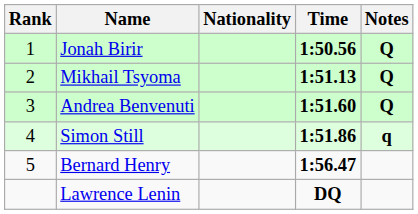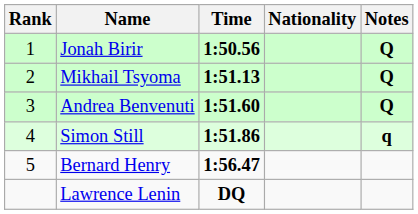 <table class="wikitable sortable" style="text-align:center">
 <tr>
 <th>Rank</th>
 <th>Name</th>
+<th>Time</th>
 <th>Nationality</th>
-<th>Time</th>
 <th>Notes</th>
 </tr>
 <tr bgcolor=ccffcc>
 <td>1</td>
 <td align=left><a href='#'>Jonah Birir</a></td>
+<td><strong>1:50.56</strong></td>
 <td align=left></td>
-<td><strong>1:50.56</strong></td>
 <td><strong>Q</strong></td>
 </tr>
 <tr bgcolor=ccffcc>
 <td>2</td>
 <td align=left><a href='#'>Mikhail Tsyoma</a></td>
+<td><strong>1:51.13</strong></td>
 <td align=left></td>
-<td><strong>1:51.13</strong></td>
 <td><strong>Q</strong></td>
 </tr>
 <tr bgcolor=ccffcc>
 <td>3</td>
 <td align=left><a href='#'>Andrea Benvenuti</a></td>
+<td><strong>1:51.60</strong></td>
 <td align=left></td>
-<td><strong>1:51.60</strong></td>
 <td><strong>Q</strong></td>
 </tr>
 <tr bgcolor=ddffdd>
 <td>4</td>
 <td align=left><a href='#'>Simon Still</a></td>
+<td><strong>1:51.86</strong></td>
 <td align=left></td>
-<td><strong>1:51.86</strong></td>
 <td><strong>q</strong></td>
 </tr>
 <tr>
 <td>5</td>
 <td align=left><a href='#'>Bernard Henry</a></td>
+<td><strong>1:56.47</strong></td>
 <td align=left></td>
-<td><strong>1:56.47</strong></td>
 <td></td>
 </tr>
 <tr>
 <td></td>
 <td align=left><a href='#'>Lawrence Lenin</a></td>
+<td><strong>DQ</strong></td>
 <td align=left></td>
-<td><strong>DQ</strong></td>
 <td></td>
 </tr>
 </table>
